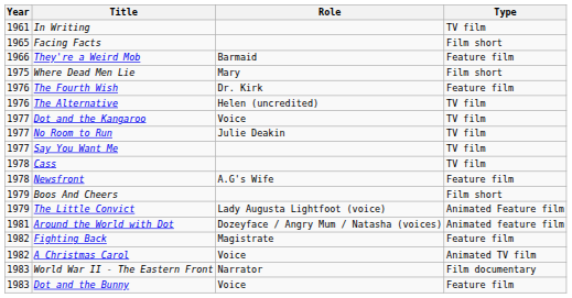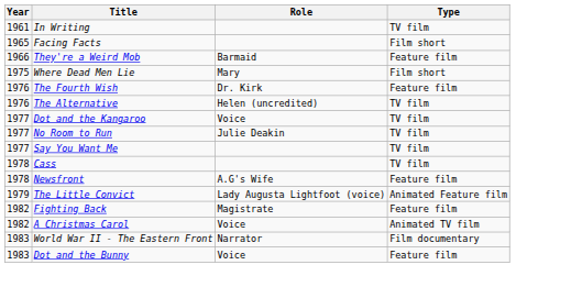 <table class="wikitable">
 <tr>
 <th>Year</th>
 <th>Title</th>
 <th>Role</th>
 <th>Type</th>
 </tr>
 <tr>
 <td>1961</td>
 <td><em>In Writing</em></td>
 <td></td>
 <td>TV film</td>
 </tr>
 <tr>
 <td>1965</td>
 <td><em>Facing Facts</em></td>
 <td></td>
 <td>Film short</td>
 </tr>
 <tr>
 <td>1966</td>
 <td><em><a href='#'>They're a Weird Mob</a></em></td>
 <td>Barmaid</td>
 <td>Feature film</td>
 </tr>
 <tr>
 <td>1975</td>
 <td><em>Where Dead Men Lie</em></td>
 <td>Mary</td>
 <td>Film short</td>
 </tr>
 <tr>
 <td>1976</td>
 <td><em><a href='#'>The Fourth Wish</a></em></td>
 <td>Dr. Kirk</td>
 <td>Feature film</td>
 </tr>
 <tr>
 <td>1976</td>
 <td><em><a href='#'>The Alternative</a></em></td>
 <td>Helen (uncredited)</td>
 <td>TV film</td>
 </tr>
 <tr>
 <td>1977</td>
 <td><em><a href='#'>Dot and the Kangaroo</a></em></td>
 <td>Voice</td>
 <td>TV film</td>
 </tr>
 <tr>
 <td>1977</td>
 <td><em><a href='#'>No Room to Run</a></em></td>
 <td>Julie Deakin</td>
 <td>TV film</td>
 </tr>
 <tr>
 <td>1977</td>
 <td><em><a href='#'>Say You Want Me</a></em></td>
 <td></td>
 <td>TV film</td>
 </tr>
 <tr>
 <td>1978</td>
 <td><em><a href='#'>Cass</a></em></td>
 <td></td>
 <td>TV film</td>
 </tr>
 <tr>
 <td>1978</td>
 <td><em><a href='#'>Newsfront</a></em></td>
 <td>A.G's Wife</td>
 <td>Feature film</td>
 </tr>
 <tr>
 <td>1979</td>
-<td><em>Boos And Cheers</em></td>
-<td></td>
-<td>Film short</td>
-</tr>
-<tr>
-<td>1979</td>
 <td><em><a href='#'>The Little Convict</a></em></td>
 <td>Lady Augusta Lightfoot (voice)</td>
 <td>Animated Feature film</td>
-</tr>
-<tr>
-<td>1981</td>
-<td><em><a href='#'>Around the World with Dot</a></em></td>
-<td>Dozeyface / Angry Mum / Natasha (voices)</td>
-<td>Animated feature film</td>
 </tr>
 <tr>
 <td>1982</td>
 <td><em><a href='#'>Fighting Back</a></em></td>
 <td>Magistrate</td>
 <td>Feature film</td>
 </tr>
 <tr>
 <td>1982</td>
 <td><em><a href='#'>A Christmas Carol</a></em></td>
 <td>Voice</td>
 <td>Animated TV film</td>
 </tr>
 <tr>
 <td>1983</td>
 <td><em>World War II - The Eastern Front</em></td>
 <td>Narrator</td>
 <td>Film documentary</td>
 </tr>
 <tr>
 <td>1983</td>
 <td><em><a href='#'>Dot and the Bunny</a></em></td>
 <td>Voice</td>
 <td>Feature film</td>
 </tr>
 </table>
